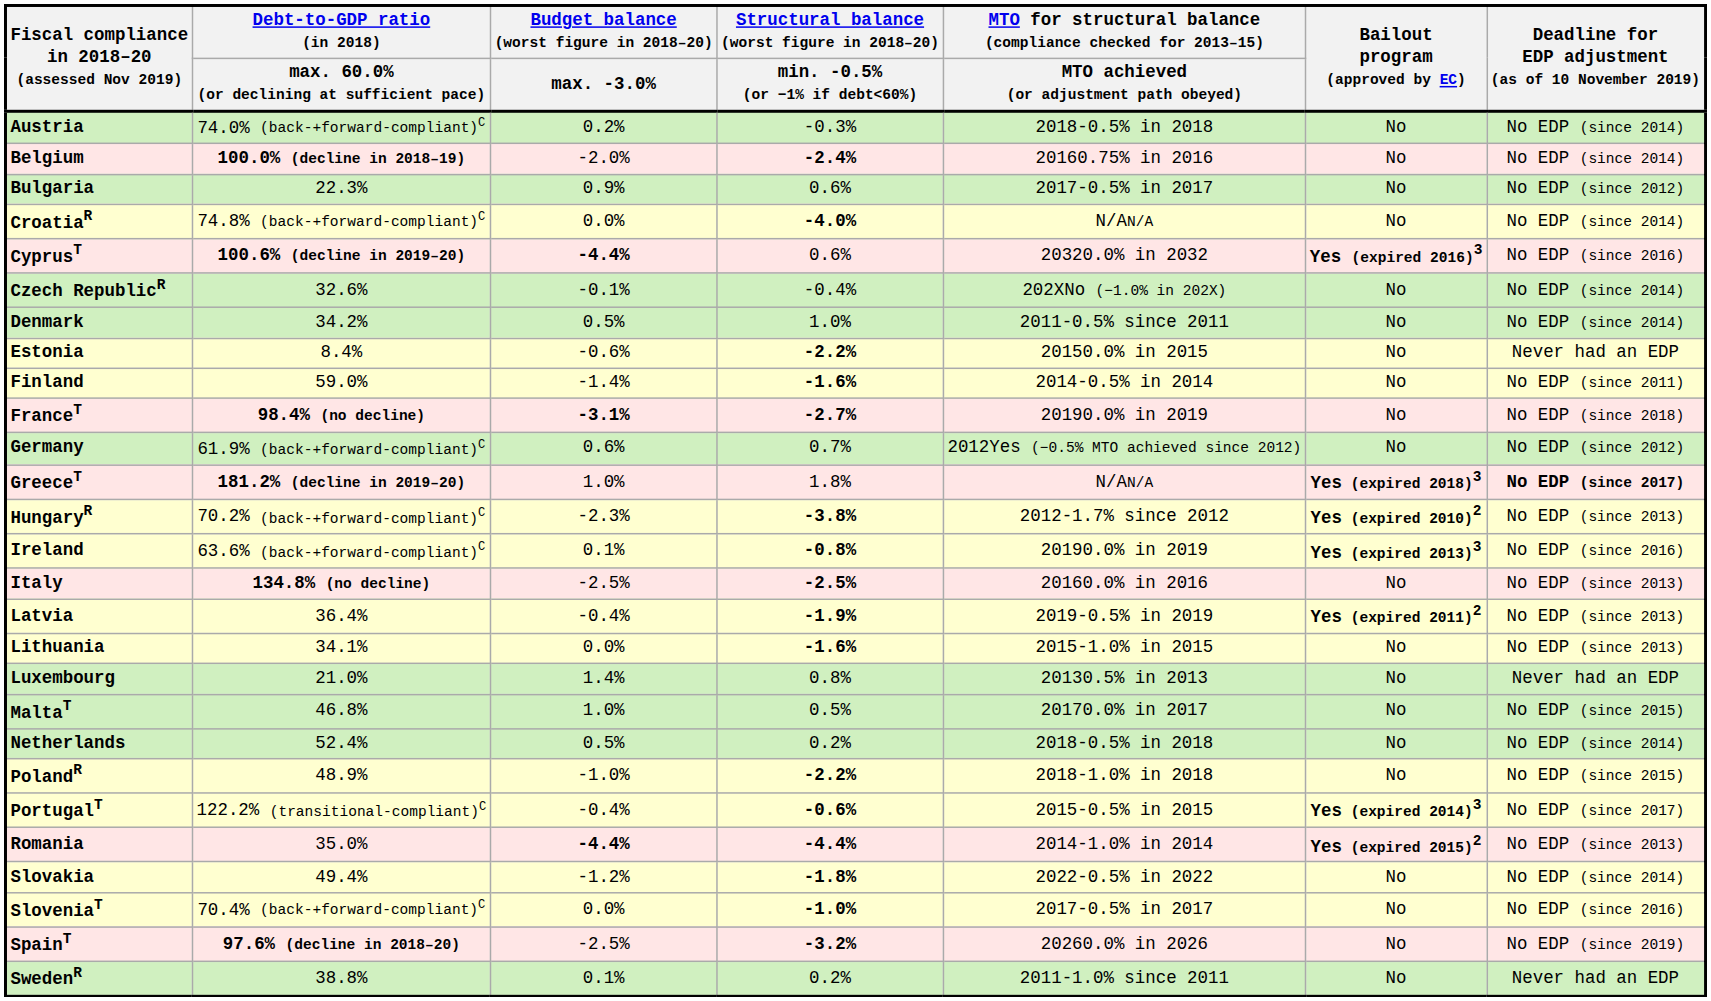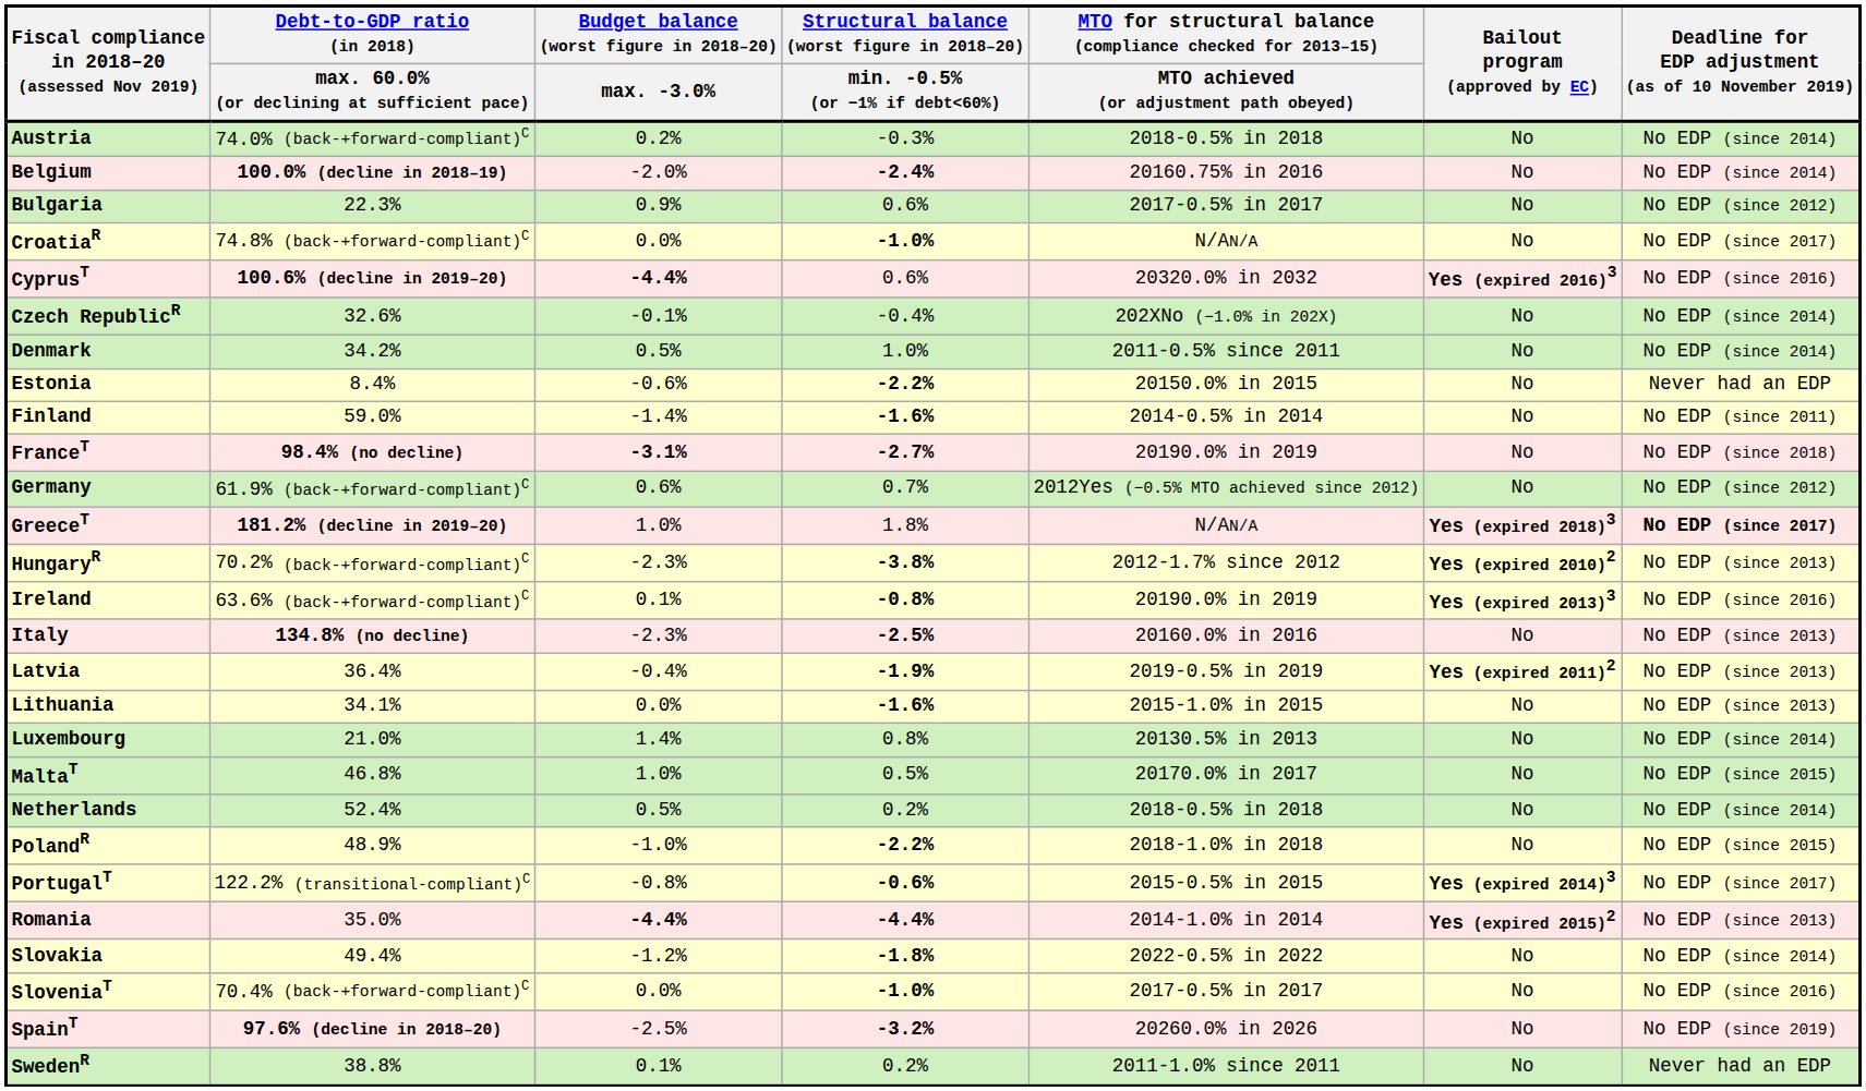 <table class="wikitable sortable" style="font-size:90%; clear:both; white-space:nowrap; line-height:1.25; border:2px solid">
 <tr>
 <th rowspan="2" style="border-bottom:2px solid">Fiscal compliance<br>in 2018–20<br><small>(assessed Nov 2019)</small></th>
 <th><a href='#'>Debt-to-GDP ratio</a><br><small>(in 2018)</small></th>
 <th><a href='#'>Budget balance</a><br><small>(worst figure in 2018–20)</small></th>
 <th><a href='#'>Structural balance</a><br><small>(worst figure in 2018–20)</small></th>
 <th><a href='#'>MTO</a> for structural balance<br><small>(compliance checked for 2013–15)</small></th>
 <th rowspan="2" style="border-bottom:2px solid">Bailout<br> program<br><small>(approved by <a href='#'>EC</a>)</small></th>
 <th rowspan="2" style="border-bottom:2px solid">Deadline for<br> EDP adjustment<br><small>(as of 10 November 2019)</small></th>
 </tr>
 <tr>
 <th style="text-align:center; border-bottom:2px solid">max. 60.0% <br><small>(or declining at sufficient pace)</small></th>
 <th style="text-align:center; border-bottom:2px solid">max. -3.0%</th>
 <th style="text-align:center; border-bottom:2px solid">min. -0.5% <br><small>(or −1% if debt<60%)</small></th>
 <th style="text-align:center; border-bottom:2px solid">MTO achieved <br><small>(or adjustment path obeyed)</small></th>
 </tr>
 <tr style="background:#D0F0C0">
 <td align="left"><strong>Austria</strong></td>
 <td align="center">74.0% <small>(back-+forward-compliant)<sup>C</sup></small></td>
 <td align="center">0.2%</td>
 <td align="center">-0.3%</td>
 <td align="center"><span>2018</span>-0.5% in 2018</td>
 <td align="center">No</td>
 <td align="center">No EDP <small>(since 2014)</small></td>
 </tr>
 <tr style="background:#FFE6E6">
 <td align="left"><strong>Belgium</strong></td>
 <td align="center"><strong>100.0% <small>(decline in 2018–19)</small></strong></td>
 <td align="center">-2.0%</td>
 <td align="center"><strong>-2.4%</strong></td>
 <td align="center"><span>2016</span>0.75% in 2016</td>
 <td align="center">No</td>
 <td align="center">No EDP <small>(since 2014)</small></td>
 </tr>
 <tr style="background:#D0F0C0">
 <td align="left"><strong>Bulgaria</strong></td>
 <td align="center">22.3%</td>
 <td align="center">0.9%</td>
 <td align="center">0.6%</td>
 <td align="center"><span>2017</span>-0.5% in 2017</td>
 <td align="center">No</td>
 <td align="center">No EDP <small>(since 2012)</small></td>
 </tr>
 <tr style="background:#FFFFD0">
 <td align="left"><strong>Croatia<sup>R</sup></strong></td>
 <td align="center">74.8% <small>(back-+forward-compliant)<sup>C</sup></small></td>
 <td align="center">0.0%</td>
-<td align="center"><strong>-4.0%</strong></td>
+<td align="center"><strong>-1.0%</strong></td>
 <td align="center"><span>N/A</span><small>N/A</small></td>
 <td align="center">No</td>
-<td align="center">No EDP <small>(since 2014)</small></td>
+<td align="center">No EDP <small>(since 2017)</small></td>
 </tr>
 <tr style="background:#FFE6E6">
 <td align="left"><strong>Cyprus<sup>T</sup></strong></td>
 <td align="center"><strong>100.6% <small>(decline in 2019–20)</small></strong></td>
 <td align="center"><strong>-4.4%</strong></td>
 <td align="center">0.6%</td>
 <td align="center"><span>2032</span>0.0% in 2032</td>
 <td align="center"><strong>Yes <small>(expired 2016)</small><sup>3</sup></strong></td>
 <td align="center">No EDP <small>(since 2016)</small></td>
 </tr>
 <tr style="background:#D0F0C0">
 <td align="left"><strong>Czech Republic<sup>R</sup></strong></td>
 <td align="center">32.6%</td>
 <td align="center">-0.1%</td>
 <td align="center">-0.4%</td>
 <td align="center"><span>202X</span>No <small>(−1.0% in 202X)</small></td>
 <td align="center">No</td>
 <td align="center">No EDP <small>(since 2014)</small></td>
 </tr>
 <tr style="background:#D0F0C0">
 <td align="left"><strong>Denmark</strong></td>
 <td align="center">34.2%</td>
 <td align="center">0.5%</td>
 <td align="center">1.0%</td>
 <td align="center"><span>2011</span>-0.5% since 2011</td>
 <td align="center">No</td>
 <td align="center">No EDP <small>(since 2014)</small></td>
 </tr>
 <tr style="background:#FFFFD0">
 <td align="left"><strong>Estonia</strong></td>
 <td align="center">8.4%</td>
 <td align="center">-0.6%</td>
 <td align="center"><strong>-2.2%</strong></td>
 <td align="center"><span>2015</span>0.0% in 2015</td>
 <td align="center">No</td>
 <td align="center">Never had an EDP</td>
 </tr>
 <tr style="background:#FFFFD0">
 <td align="left"><strong>Finland</strong></td>
 <td align="center">59.0%</td>
 <td align="center">-1.4%</td>
 <td align="center"><strong>-1.6%</strong></td>
 <td align="center"><span>2014</span>-0.5% in 2014</td>
 <td align="center">No</td>
 <td align="center">No EDP <small>(since 2011)</small></td>
 </tr>
 <tr style="background:#FFE6E6">
 <td align="left"><strong>France<sup>T</sup></strong></td>
 <td align="center"><strong>98.4% <small>(no decline)</small></strong></td>
 <td align="center"><strong>-3.1%</strong></td>
 <td align="center"><strong>-2.7%</strong></td>
 <td align="center"><span>2019</span>0.0% in 2019</td>
 <td align="center">No</td>
 <td align="center">No EDP <small>(since 2018)</small></td>
 </tr>
 <tr style="background:#D0F0C0">
 <td align="left"><strong>Germany</strong></td>
 <td align="center">61.9% <small>(back-+forward-compliant)<sup>C</sup></small></td>
 <td align="center">0.6%</td>
 <td align="center">0.7%</td>
 <td align="center"><span>2012</span>Yes <small>(−0.5% MTO achieved since 2012)</small></td>
 <td align="center">No</td>
 <td align="center">No EDP <small>(since 2012)</small></td>
 </tr>
 <tr style="background:#FFE6E6">
 <td align="left"><strong>Greece<sup>T</sup></strong></td>
 <td align="center"><strong>181.2% <small>(decline in 2019–20)</small></strong></td>
 <td align="center">1.0%</td>
 <td align="center">1.8%</td>
 <td align="center"><span>N/A</span><small>N/A</small></td>
 <td align="center"><strong>Yes<small> (expired 2018)</small><sup>3</sup></strong></td>
 <td align="center"><strong>No EDP <small>(since 2017)</small></strong></td>
 </tr>
 <tr style="background:#FFFFD0">
 <td align="left"><strong>Hungary<sup>R</sup></strong></td>
 <td align="center">70.2% <small>(back-+forward-compliant)<sup>C</sup></small></td>
 <td align="center">-2.3%</td>
 <td align="center"><strong>-3.8%</strong></td>
 <td align="center"><span>2012</span>-1.7% since 2012</td>
 <td align="center"><strong>Yes<small> (expired 2010)</small><sup>2</sup></strong></td>
 <td align="center">No EDP <small>(since 2013)</small></td>
 </tr>
 <tr style="background:#FFFFD0">
 <td align="left"><strong>Ireland</strong></td>
 <td align="center">63.6% <small>(back-+forward-compliant)<sup>C</sup></small></td>
 <td align="center">0.1%</td>
 <td align="center"><strong>-0.8%</strong></td>
 <td align="center"><span>2019</span>0.0% in 2019</td>
 <td align="center"><strong>Yes<small> (expired 2013)</small><sup>3</sup></strong></td>
 <td align="center">No EDP <small>(since 2016)</small></td>
 </tr>
 <tr style="background:#FFE6E6">
 <td align="left"><strong>Italy</strong></td>
 <td align="center"><strong>134.8% <small>(no decline)</small></strong></td>
-<td align="center">-2.5%</td>
+<td align="center">-2.3%</td>
 <td align="center"><strong>-2.5%</strong></td>
 <td align="center"><span>2016</span>0.0% in 2016</td>
 <td align="center">No</td>
 <td align="center">No EDP <small>(since 2013)</small></td>
 </tr>
 <tr style="background:#FFFFD0">
 <td align="left"><strong>Latvia</strong></td>
 <td align="center">36.4%</td>
 <td align="center">-0.4%</td>
 <td align="center"><strong>-1.9%</strong></td>
 <td align="center"><span>2019</span>-0.5% in 2019</td>
 <td align="center"><strong>Yes<small> (expired 2011)</small><sup>2</sup></strong></td>
 <td align="center">No EDP <small>(since 2013)</small></td>
 </tr>
 <tr style="background:#FFFFD0">
 <td align="left"><strong>Lithuania</strong></td>
 <td align="center">34.1%</td>
 <td align="center">0.0%</td>
 <td align="center"><strong>-1.6%</strong></td>
 <td align="center"><span>2015</span>-1.0% in 2015</td>
 <td align="center">No</td>
 <td align="center">No EDP <small>(since 2013)</small></td>
 </tr>
 <tr style="background:#D0F0C0">
 <td align="left"><strong>Luxembourg</strong></td>
 <td align="center">21.0%</td>
 <td align="center">1.4%</td>
 <td align="center">0.8%</td>
 <td align="center"><span>2013</span>0.5% in 2013</td>
 <td align="center">No</td>
-<td align="center">Never had an EDP</td>
+<td align="center">No EDP <small>(since 2014)</small></td>
 </tr>
 <tr style="background:#D0F0C0">
 <td align="left"><strong>Malta<sup>T</sup></strong></td>
 <td align="center">46.8%</td>
 <td align="center">1.0%</td>
 <td align="center">0.5%</td>
 <td align="center"><span>2017</span>0.0% in 2017</td>
 <td align="center">No</td>
 <td align="center">No EDP <small>(since 2015)</small></td>
 </tr>
 <tr style="background:#D0F0C0">
 <td align="left"><strong>Netherlands</strong></td>
 <td align="center">52.4%</td>
 <td align="center">0.5%</td>
 <td align="center">0.2%</td>
 <td align="center"><span>2018</span>-0.5% in 2018</td>
 <td align="center">No</td>
 <td align="center">No EDP <small>(since 2014)</small></td>
 </tr>
 <tr style="background:#FFFFD0">
 <td align="left"><strong>Poland<sup>R</sup></strong></td>
 <td align="center">48.9%</td>
 <td align="center">-1.0%</td>
 <td align="center"><strong>-2.2%</strong></td>
 <td align="center"><span>2018</span>-1.0% in 2018</td>
 <td align="center">No</td>
 <td align="center">No EDP <small>(since 2015)</small></td>
 </tr>
 <tr style="background:#FFFFD0">
 <td align="left"><strong>Portugal<sup>T</sup></strong></td>
 <td align="center">122.2% <small>(transitional-compliant)<sup>C</sup></small></td>
-<td align="center">-0.4%</td>
+<td align="center">-0.8%</td>
 <td align="center"><strong>-0.6%</strong></td>
 <td align="center"><span>2015</span>-0.5% in 2015</td>
 <td align="center"><strong>Yes<small> (expired 2014)</small><sup>3</sup></strong></td>
 <td align="center">No EDP <small>(since 2017)</small></td>
 </tr>
 <tr style="background:#FFE6E6">
 <td align="left"><strong>Romania</strong></td>
 <td align="center">35.0%</td>
 <td align="center"><strong>-4.4%</strong></td>
 <td align="center"><strong>-4.4%</strong></td>
 <td align="center"><span>2014</span>-1.0% in 2014</td>
 <td align="center"><strong>Yes<small> (expired 2015)</small><sup>2</sup></strong></td>
 <td align="center">No EDP <small>(since 2013)</small></td>
 </tr>
 <tr style="background:#FFFFD0">
 <td align="left"><strong>Slovakia</strong></td>
 <td align="center">49.4%</td>
 <td align="center">-1.2%</td>
 <td align="center"><strong>-1.8%</strong></td>
 <td align="center"><span>2022</span>-0.5% in 2022</td>
 <td align="center">No</td>
 <td align="center">No EDP <small>(since 2014)</small></td>
 </tr>
 <tr style="background:#FFFFD0">
 <td align="left"><strong>Slovenia<sup>T</sup></strong></td>
 <td align="center">70.4% <small>(back-+forward-compliant)<sup>C</sup></small></td>
 <td align="center">0.0%</td>
 <td align="center"><strong>-1.0%</strong></td>
 <td align="center"><span>2017</span>-0.5% in 2017</td>
 <td align="center">No</td>
 <td align="center">No EDP <small>(since 2016)</small></td>
 </tr>
 <tr style="background:#FFE6E6">
 <td align="left"><strong>Spain<sup>T</sup></strong></td>
 <td align="center"><strong>97.6% <small>(decline in 2018–20)</small></strong></td>
 <td align="center">-2.5%</td>
 <td align="center"><strong>-3.2%</strong></td>
 <td align="center"><span>2026</span>0.0% in 2026</td>
 <td align="center">No</td>
 <td align="center">No EDP <small>(since 2019)</small></td>
 </tr>
 <tr style="background:#D0F0C0">
 <td align="left"><strong>Sweden<sup>R</sup></strong></td>
 <td align="center">38.8%</td>
 <td align="center">0.1%</td>
 <td align="center">0.2%</td>
 <td align="center"><span>2011</span>-1.0% since 2011</td>
 <td align="center">No</td>
 <td align="center">Never had an EDP</td>
 </tr>
 <tr>
 </tr>
 </table>
